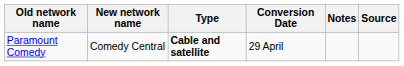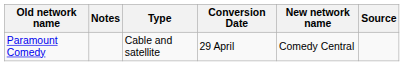 <table class="wikitable">
 <tr>
 <th>Old network name</th>
-<th>New network name</th>
+<th>Notes</th>
 <th>Type</th>
 <th>Conversion Date</th>
-<th>Notes</th>
+<th>New network name</th>
 <th>Source</th>
 </tr>
 <tr>
 <td><a href='#'>Paramount Comedy</a></td>
+<td></td>
+<td>Cable and satellite</td>
+<td>29 April</td>
 <td>Comedy Central</td>
-<td><strong>Cable and satellite</strong></td>
-<td>29 April</td>
-<td></td>
 <td></td>
 </tr>
 </table>
